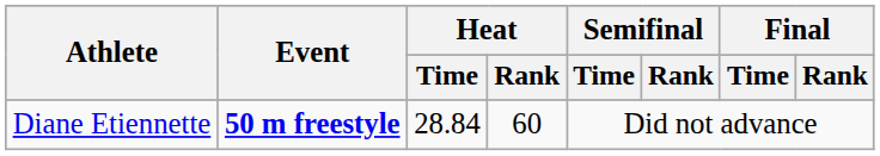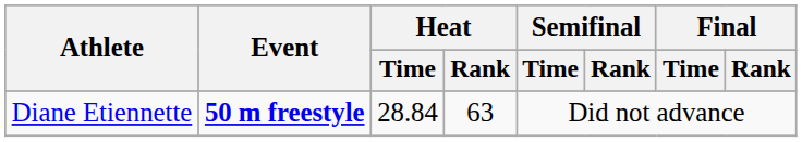 <table class=wikitable style="font-size:90%">
 <tr>
 <th rowspan="2">Athlete</th>
 <th rowspan="2">Event</th>
 <th colspan="2">Heat</th>
 <th colspan="2">Semifinal</th>
 <th colspan="2">Final</th>
 </tr>
 <tr style="font-size:95%">
 <th>Time</th>
 <th>Rank</th>
 <th>Time</th>
 <th>Rank</th>
 <th>Time</th>
 <th>Rank</th>
 </tr>
 <tr align=center>
 <td align=left><a href='#'>Diane Etiennette</a></td>
 <td align=left><strong><a href='#'>50 m freestyle</a></strong></td>
 <td>28.84</td>
-<td>60</td>
+<td>63</td>
 <td colspan=4>Did not advance</td>
 </tr>
 </table>
